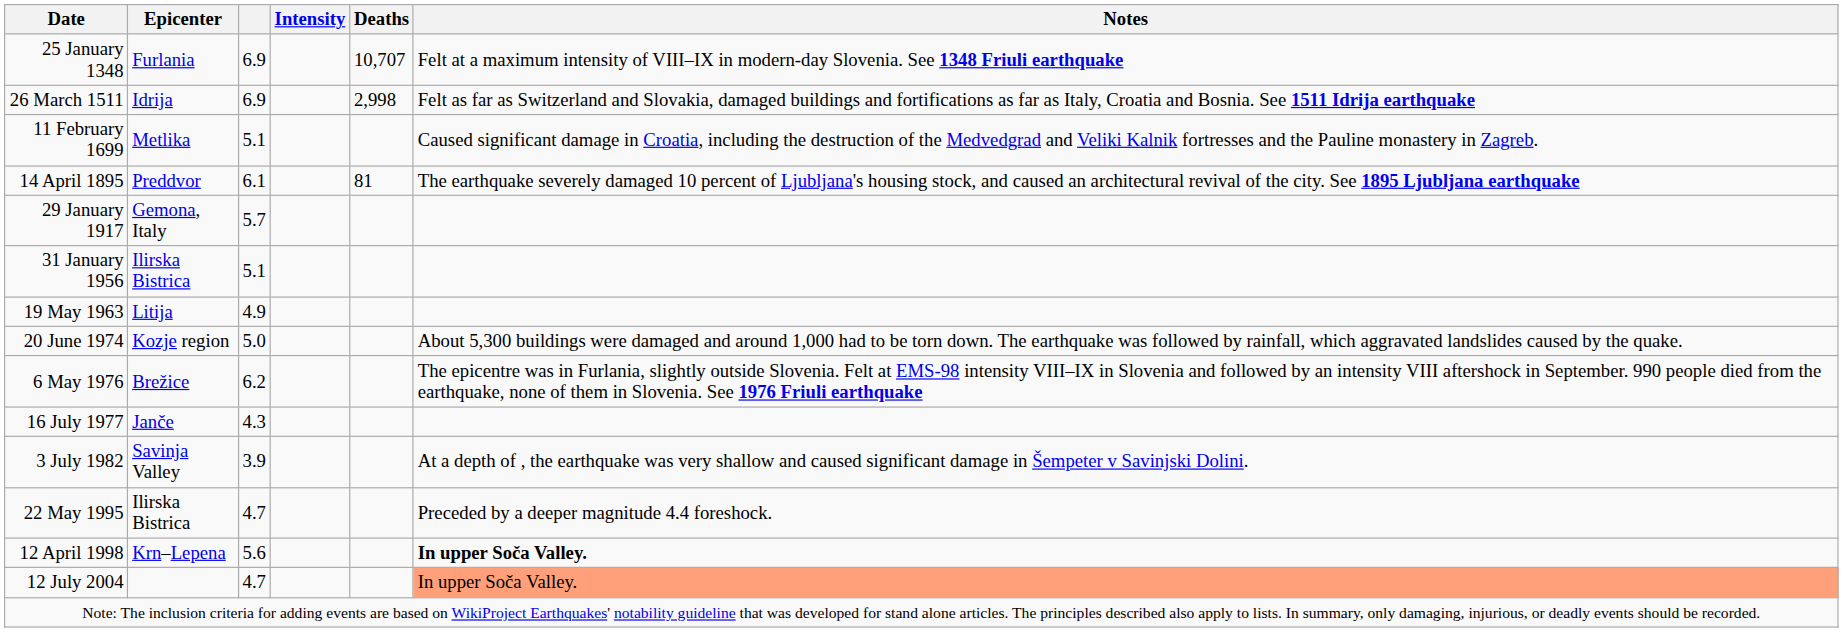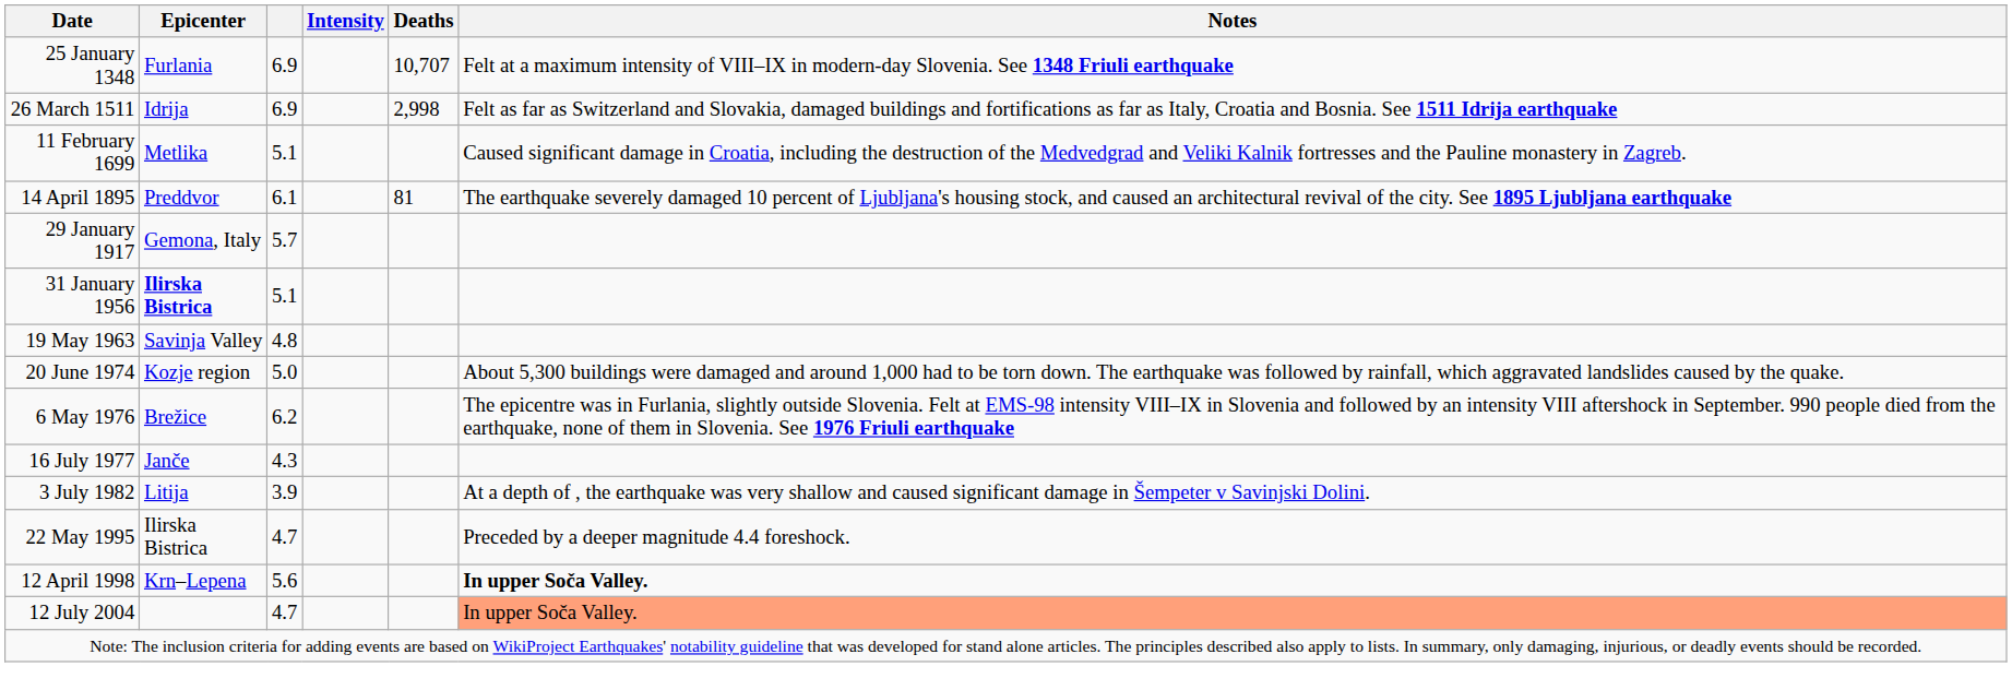 <table class="wikitable sortable">
 <tr>
 <th>Date</th>
 <th>Epicenter</th>
 <th></th>
 <th><a href='#'>Intensity</a></th>
 <th>Deaths</th>
 <th class="unsortable">Notes</th>
 </tr>
 <tr>
 <td align="right">25 January 1348</td>
 <td><a href='#'>Furlania</a></td>
 <td>6.9</td>
 <td></td>
 <td>10,707</td>
 <td>Felt at a maximum intensity of VIII–IX in modern-day Slovenia. See <strong><a href='#'>1348 Friuli earthquake</a></strong></td>
 </tr>
 <tr>
 <td align="right">26 March 1511</td>
 <td><a href='#'>Idrija</a></td>
 <td>6.9</td>
 <td></td>
 <td>2,998</td>
 <td>Felt as far as Switzerland and Slovakia, damaged buildings and fortifications as far as Italy, Croatia and Bosnia. See <strong><a href='#'>1511 Idrija earthquake</a></strong></td>
 </tr>
 <tr>
 <td align="right">11 February 1699</td>
 <td><a href='#'>Metlika</a></td>
 <td>5.1</td>
 <td></td>
 <td></td>
 <td>Caused significant damage in <a href='#'>Croatia</a>, including the destruction of the <a href='#'>Medvedgrad</a> and <a href='#'>Veliki Kalnik</a> fortresses and the Pauline monastery in <a href='#'>Zagreb</a>.</td>
 </tr>
 <tr>
 <td align="right">14 April 1895</td>
 <td><a href='#'>Preddvor</a></td>
 <td>6.1 </td>
 <td></td>
 <td>81</td>
 <td>The earthquake severely damaged 10 percent of <a href='#'>Ljubljana</a>'s housing stock, and caused an architectural revival of the city. See <strong><a href='#'>1895 Ljubljana earthquake</a></strong></td>
 </tr>
 <tr>
 <td align="right">29 January 1917</td>
 <td><a href='#'>Gemona</a>, Italy</td>
 <td>5.7</td>
 <td></td>
 <td></td>
 <td></td>
 </tr>
 <tr>
 <td align="right">31 January 1956</td>
-<td><a href='#'>Ilirska Bistrica</a></td>
+<td><strong><a href='#'>Ilirska Bistrica</a></strong></td>
 <td>5.1</td>
 <td></td>
 <td></td>
 <td></td>
 </tr>
 <tr>
 <td align="right">19 May 1963</td>
-<td><a href='#'>Litija</a></td>
-<td>4.9</td>
+<td><a href='#'>Savinja</a> Valley</td>
+<td>4.8</td>
 <td></td>
 <td></td>
 <td></td>
 </tr>
 <tr>
 <td align="right">20 June 1974</td>
 <td><a href='#'>Kozje</a> region</td>
 <td>5.0</td>
 <td></td>
 <td></td>
 <td>About 5,300 buildings were damaged and around 1,000 had to be torn down. The earthquake was followed by rainfall, which aggravated landslides caused by the quake.</td>
 </tr>
 <tr>
 <td align="right">6 May 1976</td>
 <td><a href='#'>Brežice</a></td>
 <td>6.2</td>
 <td></td>
 <td></td>
 <td>The epicentre was in Furlania, slightly outside Slovenia. Felt at <a href='#'>EMS-98</a> intensity VIII–IX in Slovenia and followed by an intensity VIII aftershock in September. 990 people died from the earthquake, none of them in Slovenia. See <strong><a href='#'>1976 Friuli earthquake</a></strong></td>
 </tr>
 <tr>
 <td align="right">16 July 1977</td>
 <td><a href='#'>Janče</a></td>
 <td>4.3</td>
 <td></td>
 <td></td>
 <td></td>
 </tr>
 <tr>
 <td align="right">3 July 1982</td>
-<td><a href='#'>Savinja</a> Valley</td>
+<td><a href='#'>Litija</a></td>
 <td>3.9</td>
 <td></td>
 <td></td>
 <td>At a depth of , the earthquake was very shallow and caused significant damage in <a href='#'>Šempeter v Savinjski Dolini</a>.</td>
 </tr>
 <tr>
 <td align="right">22 May 1995</td>
 <td>Ilirska Bistrica</td>
 <td>4.7</td>
 <td></td>
 <td></td>
 <td>Preceded by a deeper magnitude 4.4 foreshock.</td>
 </tr>
 <tr>
 <td align="right">12 April 1998</td>
 <td><a href='#'>Krn</a>–<a href='#'>Lepena</a></td>
 <td>5.6</td>
 <td></td>
 <td></td>
 <td><strong>In upper Soča Valley.</strong></td>
 </tr>
 <tr>
 <td align="right">12 July 2004</td>
 <td></td>
 <td>4.7 </td>
 <td></td>
 <td></td>
 <td style="background: lightsalmon;">In upper Soča Valley.</td>
 </tr>
 <tr class="sortbottom">
 <td colspan="11" style="text-align: center;"><small>Note: The inclusion criteria for adding events are based on <a href='#'>WikiProject Earthquakes</a>' <a href='#'>notability guideline</a> that was developed for stand alone articles. The principles described also apply to lists. In summary, only damaging, injurious, or deadly events should be recorded.</small></td>
 </tr>
 </table>
